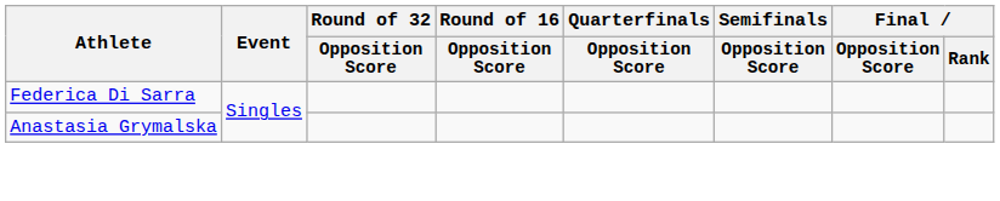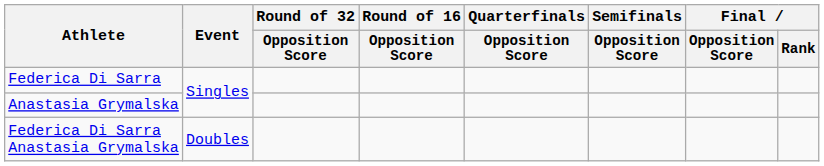 <table class=wikitable style="font-size:90%">
 <tr>
 <th rowspan="2">Athlete</th>
 <th rowspan="2">Event</th>
 <th>Round of 32</th>
 <th>Round of 16</th>
 <th>Quarterfinals</th>
 <th>Semifinals</th>
 <th colspan=2>Final / </th>
 </tr>
 <tr style="font-size:95%">
 <th>Opposition<br>Score</th>
 <th>Opposition<br>Score</th>
 <th>Opposition<br>Score</th>
 <th>Opposition<br>Score</th>
 <th>Opposition<br>Score</th>
 <th>Rank</th>
 </tr>
 <tr align=center>
 <td align=left><a href='#'>Federica Di Sarra</a></td>
 <td align=left rowspan=2><a href='#'>Singles</a></td>
 <td></td>
 <td></td>
 <td></td>
 <td></td>
 <td></td>
 <td></td>
 </tr>
 <tr align=center>
 <td align=left><a href='#'>Anastasia Grymalska</a></td>
 <td></td>
 <td></td>
 <td></td>
 <td></td>
 <td></td>
 <td></td>
 </tr>
+<tr align=center>
+<td align=left><a href='#'>Federica Di Sarra</a><br><a href='#'>Anastasia Grymalska</a></td>
+<td align=left><a href='#'>Doubles</a></td>
+<td></td>
+<td></td>
+<td></td>
+<td></td>
+<td></td>
+<td></td>
+</tr>
 </table>
